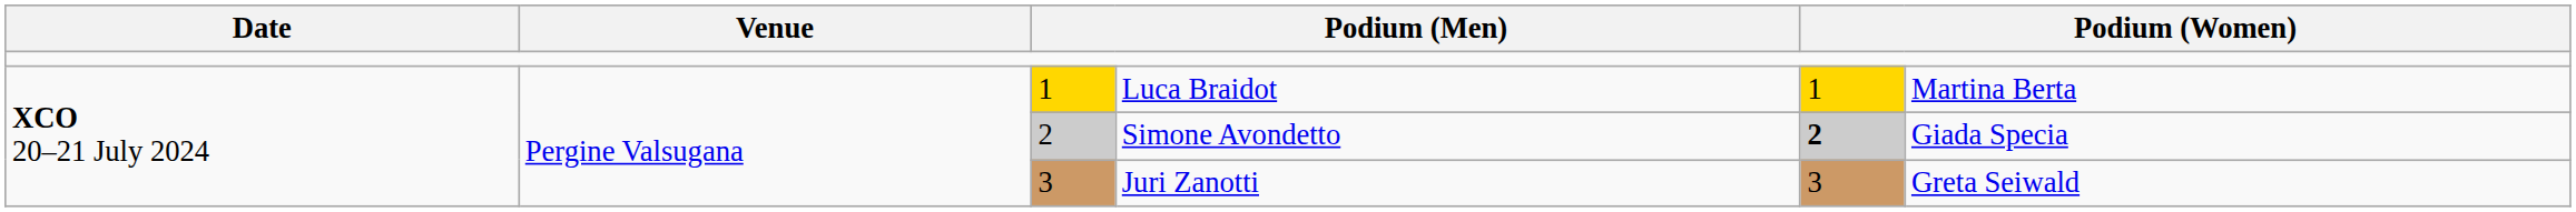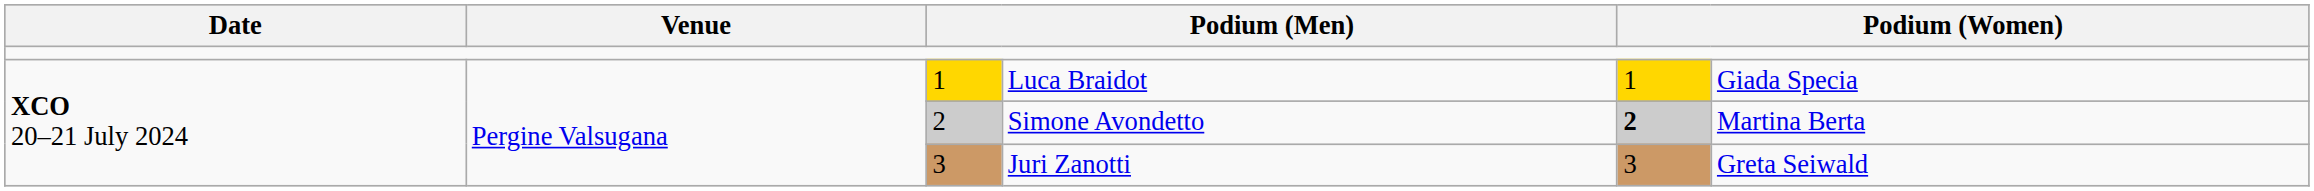 <table class="wikitable" width=70%>
 <tr>
 <th>Date</th>
 <th width=20%>Venue</th>
 <th colspan=2 width=30%>Podium (Men)</th>
 <th colspan=2 width=30%>Podium (Women)</th>
 </tr>
 <tr>
 <td colspan=6></td>
 </tr>
 <tr>
 <td rowspan=3><strong>XCO</strong> <br> 20–21 July 2024</td>
 <td rowspan=3><br><a href='#'>Pergine Valsugana</a></td>
 <td bgcolor=FFD700>1</td>
 <td><a href='#'>Luca Braidot</a></td>
 <td bgcolor=FFD700>1</td>
-<td><a href='#'>Martina Berta</a></td>
+<td><a href='#'>Giada Specia</a></td>
 </tr>
 <tr>
 <td bgcolor=CCCCCC>2</td>
 <td><a href='#'>Simone Avondetto</a></td>
 <td bgcolor=CCCCCC><strong>2</strong></td>
-<td><a href='#'>Giada Specia</a></td>
+<td><a href='#'>Martina Berta</a></td>
 </tr>
 <tr>
 <td bgcolor=CC9966>3</td>
 <td><a href='#'>Juri Zanotti</a></td>
 <td bgcolor=CC9966>3</td>
 <td><a href='#'>Greta Seiwald</a></td>
 </tr>
 </table>
